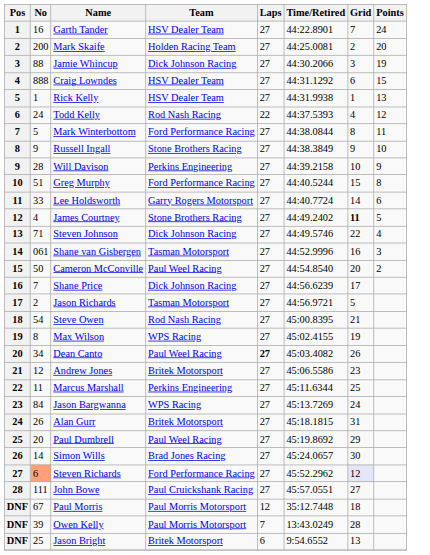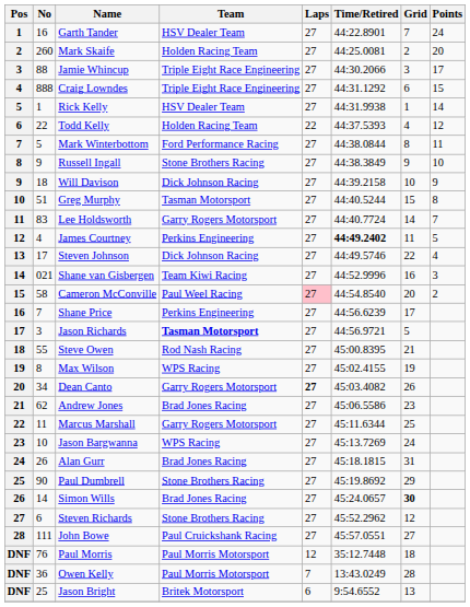 <table class="wikitable" style="font-size: 85%;">
 <tr>
 <th>Pos</th>
 <th>No</th>
 <th>Name</th>
 <th>Team</th>
 <th>Laps</th>
 <th>Time/Retired</th>
 <th>Grid</th>
 <th>Points</th>
 </tr>
 <tr>
 <th>1</th>
 <td>16</td>
 <td> <a href='#'>Garth Tander</a></td>
 <td><a href='#'>HSV Dealer Team</a></td>
 <td>27</td>
 <td>44:22.8901</td>
 <td>7</td>
 <td>24</td>
 </tr>
 <tr>
 <th>2</th>
-<td>200</td>
+<td>260</td>
 <td> <a href='#'>Mark Skaife</a></td>
 <td><a href='#'>Holden Racing Team</a></td>
 <td>27</td>
 <td>44:25.0081</td>
 <td>2</td>
 <td>20</td>
 </tr>
 <tr>
 <th>3</th>
 <td>88</td>
 <td> <a href='#'>Jamie Whincup</a></td>
-<td><a href='#'>Dick Johnson Racing</a></td>
+<td><a href='#'>Triple Eight Race Engineering</a></td>
 <td>27</td>
 <td>44:30.2066</td>
 <td>3</td>
-<td>19</td>
+<td>17</td>
 </tr>
 <tr>
 <th>4</th>
 <td>888</td>
 <td> <a href='#'>Craig Lowndes</a></td>
-<td><a href='#'>HSV Dealer Team</a></td>
+<td><a href='#'>Triple Eight Race Engineering</a></td>
 <td>27</td>
 <td>44:31.1292</td>
 <td>6</td>
 <td>15</td>
 </tr>
 <tr>
 <th>5</th>
 <td>1</td>
 <td> <a href='#'>Rick Kelly</a></td>
 <td><a href='#'>HSV Dealer Team</a></td>
 <td>27</td>
 <td>44:31.9938</td>
 <td>1</td>
-<td>13</td>
+<td>14</td>
 </tr>
 <tr>
 <th>6</th>
-<td>24</td>
+<td>22</td>
 <td> <a href='#'>Todd Kelly</a></td>
-<td><a href='#'>Rod Nash Racing</a></td>
+<td><a href='#'>Holden Racing Team</a></td>
 <td>22</td>
 <td>44:37.5393</td>
 <td>4</td>
 <td>12</td>
 </tr>
 <tr>
 <th>7</th>
 <td>5</td>
 <td> <a href='#'>Mark Winterbottom</a></td>
 <td><a href='#'>Ford Performance Racing</a></td>
 <td>27</td>
 <td>44:38.0844</td>
 <td>8</td>
 <td>11</td>
 </tr>
 <tr>
 <th>8</th>
 <td>9</td>
 <td> <a href='#'>Russell Ingall</a></td>
 <td><a href='#'>Stone Brothers Racing</a></td>
 <td>27</td>
 <td>44:38.3849</td>
 <td>9</td>
 <td>10</td>
 </tr>
 <tr>
 <th>9</th>
-<td>28</td>
+<td>18</td>
 <td> <a href='#'>Will Davison</a></td>
-<td><a href='#'>Perkins Engineering</a></td>
+<td><a href='#'>Dick Johnson Racing</a></td>
 <td>27</td>
 <td>44:39.2158</td>
 <td>10</td>
 <td>9</td>
 </tr>
 <tr>
 <th>10</th>
 <td>51</td>
 <td> <a href='#'>Greg Murphy</a></td>
-<td><a href='#'>Ford Performance Racing</a></td>
+<td><a href='#'>Tasman Motorsport</a></td>
 <td>27</td>
 <td>44:40.5244</td>
 <td>15</td>
 <td>8</td>
 </tr>
 <tr>
 <th>11</th>
-<td>33</td>
+<td>83</td>
 <td> <a href='#'>Lee Holdsworth</a></td>
 <td><a href='#'>Garry Rogers Motorsport</a></td>
 <td>27</td>
 <td>44:40.7724</td>
 <td>14</td>
-<td>6</td>
+<td>7</td>
 </tr>
 <tr>
 <th>12</th>
 <td>4</td>
 <td> <a href='#'>James Courtney</a></td>
-<td><a href='#'>Stone Brothers Racing</a></td>
+<td><a href='#'>Perkins Engineering</a></td>
 <td>27</td>
-<td>44:49.2402</td>
-<td><strong>11</strong></td>
+<td><strong>44:49.2402</strong></td>
+<td>11</td>
 <td>5</td>
 </tr>
 <tr>
 <th>13</th>
-<td>71</td>
+<td>17</td>
 <td> <a href='#'>Steven Johnson</a></td>
 <td><a href='#'>Dick Johnson Racing</a></td>
 <td>27</td>
 <td>44:49.5746</td>
 <td>22</td>
 <td>4</td>
 </tr>
 <tr>
 <th>14</th>
-<td>061</td>
+<td>021</td>
 <td> <a href='#'>Shane van Gisbergen</a></td>
-<td><a href='#'>Tasman Motorsport</a></td>
+<td><a href='#'>Team Kiwi Racing</a></td>
 <td>27</td>
 <td>44:52.9996</td>
 <td>16</td>
 <td>3</td>
 </tr>
 <tr>
 <th>15</th>
-<td>50</td>
+<td>58</td>
 <td> <a href='#'>Cameron McConville</a></td>
 <td><a href='#'>Paul Weel Racing</a></td>
-<td>27</td>
+<td style="background: pink;">27</td>
 <td>44:54.8540</td>
 <td>20</td>
 <td>2</td>
 </tr>
 <tr>
 <th>16</th>
 <td>7</td>
 <td> <a href='#'>Shane Price</a></td>
-<td><a href='#'>Dick Johnson Racing</a></td>
+<td><a href='#'>Perkins Engineering</a></td>
 <td>27</td>
 <td>44:56.6239</td>
 <td>17</td>
 <td></td>
 </tr>
 <tr>
 <th>17</th>
-<td>2</td>
+<td>3</td>
 <td> <a href='#'>Jason Richards</a></td>
-<td><a href='#'>Tasman Motorsport</a></td>
+<td><strong><a href='#'>Tasman Motorsport</a></strong></td>
 <td>27</td>
 <td>44:56.9721</td>
 <td>5</td>
 <td></td>
 </tr>
 <tr>
 <th>18</th>
-<td>54</td>
+<td>55</td>
 <td> <a href='#'>Steve Owen</a></td>
 <td><a href='#'>Rod Nash Racing</a></td>
 <td>27</td>
 <td>45:00.8395</td>
 <td>21</td>
 <td></td>
 </tr>
 <tr>
 <th>19</th>
 <td>8</td>
 <td> <a href='#'>Max Wilson</a></td>
 <td><a href='#'>WPS Racing</a></td>
 <td>27</td>
 <td>45:02.4155</td>
 <td>19</td>
 <td></td>
 </tr>
 <tr>
 <th>20</th>
 <td>34</td>
 <td> <a href='#'>Dean Canto</a></td>
-<td><a href='#'>Paul Weel Racing</a></td>
+<td><a href='#'>Garry Rogers Motorsport</a></td>
 <td><strong>27</strong></td>
 <td>45:03.4082</td>
 <td>26</td>
 <td></td>
 </tr>
 <tr>
 <th>21</th>
-<td>12</td>
+<td>62</td>
 <td> <a href='#'>Andrew Jones</a></td>
-<td><a href='#'>Britek Motorsport</a></td>
+<td><a href='#'>Brad Jones Racing</a></td>
 <td>27</td>
 <td>45:06.5586</td>
 <td>23</td>
 <td></td>
 </tr>
 <tr>
 <th>22</th>
 <td>11</td>
 <td> <a href='#'>Marcus Marshall</a></td>
-<td><a href='#'>Perkins Engineering</a></td>
+<td><a href='#'>Garry Rogers Motorsport</a></td>
 <td>27</td>
 <td>45:11.6344</td>
 <td>25</td>
 <td></td>
 </tr>
 <tr>
 <th>23</th>
-<td>84</td>
+<td>10</td>
 <td> <a href='#'>Jason Bargwanna</a></td>
 <td><a href='#'>WPS Racing</a></td>
 <td>27</td>
 <td>45:13.7269</td>
 <td>24</td>
 <td></td>
 </tr>
 <tr>
 <th>24</th>
 <td>26</td>
 <td> <a href='#'>Alan Gurr</a></td>
-<td><a href='#'>Britek Motorsport</a></td>
+<td><a href='#'>Brad Jones Racing</a></td>
 <td>27</td>
 <td>45:18.1815</td>
 <td>31</td>
 <td></td>
 </tr>
 <tr>
 <th>25</th>
-<td>20</td>
+<td>90</td>
 <td> <a href='#'>Paul Dumbrell</a></td>
-<td><a href='#'>Paul Weel Racing</a></td>
+<td><a href='#'>Stone Brothers Racing</a></td>
 <td>27</td>
 <td>45:19.8692</td>
 <td>29</td>
 <td></td>
 </tr>
 <tr>
 <th>26</th>
 <td>14</td>
 <td> <a href='#'>Simon Wills</a></td>
 <td><a href='#'>Brad Jones Racing</a></td>
 <td>27</td>
 <td>45:24.0657</td>
-<td>30</td>
+<td><strong>30</strong></td>
 <td></td>
 </tr>
 <tr>
 <th>27</th>
-<td style="background: lightsalmon;">6</td>
+<td>6</td>
 <td> <a href='#'>Steven Richards</a></td>
-<td><a href='#'>Ford Performance Racing</a></td>
+<td><a href='#'>Stone Brothers Racing</a></td>
 <td>27</td>
 <td>45:52.2962</td>
-<td style="background: lavender;">12</td>
+<td>12</td>
 <td></td>
 </tr>
 <tr>
 <th>28</th>
 <td>111</td>
 <td> <a href='#'>John Bowe</a></td>
 <td><a href='#'>Paul Cruickshank Racing</a></td>
 <td>27</td>
 <td>45:57.0551</td>
 <td>27</td>
 <td></td>
 </tr>
 <tr>
 <th>DNF</th>
-<td>67</td>
+<td>76</td>
 <td> <a href='#'>Paul Morris</a></td>
 <td><a href='#'>Paul Morris Motorsport</a></td>
 <td>12</td>
 <td>35:12.7448</td>
 <td>18</td>
 <td></td>
 </tr>
 <tr>
 <th>DNF</th>
-<td>39</td>
+<td>36</td>
 <td> <a href='#'>Owen Kelly</a></td>
 <td><a href='#'>Paul Morris Motorsport</a></td>
 <td>7</td>
 <td>13:43.0249</td>
 <td>28</td>
 <td></td>
 </tr>
 <tr>
 <th>DNF</th>
 <td>25</td>
 <td> <a href='#'>Jason Bright</a></td>
 <td><a href='#'>Britek Motorsport</a></td>
 <td>6</td>
 <td>9:54.6552</td>
 <td>13</td>
 <td></td>
 </tr>
 <tr>
 </tr>
 </table>
